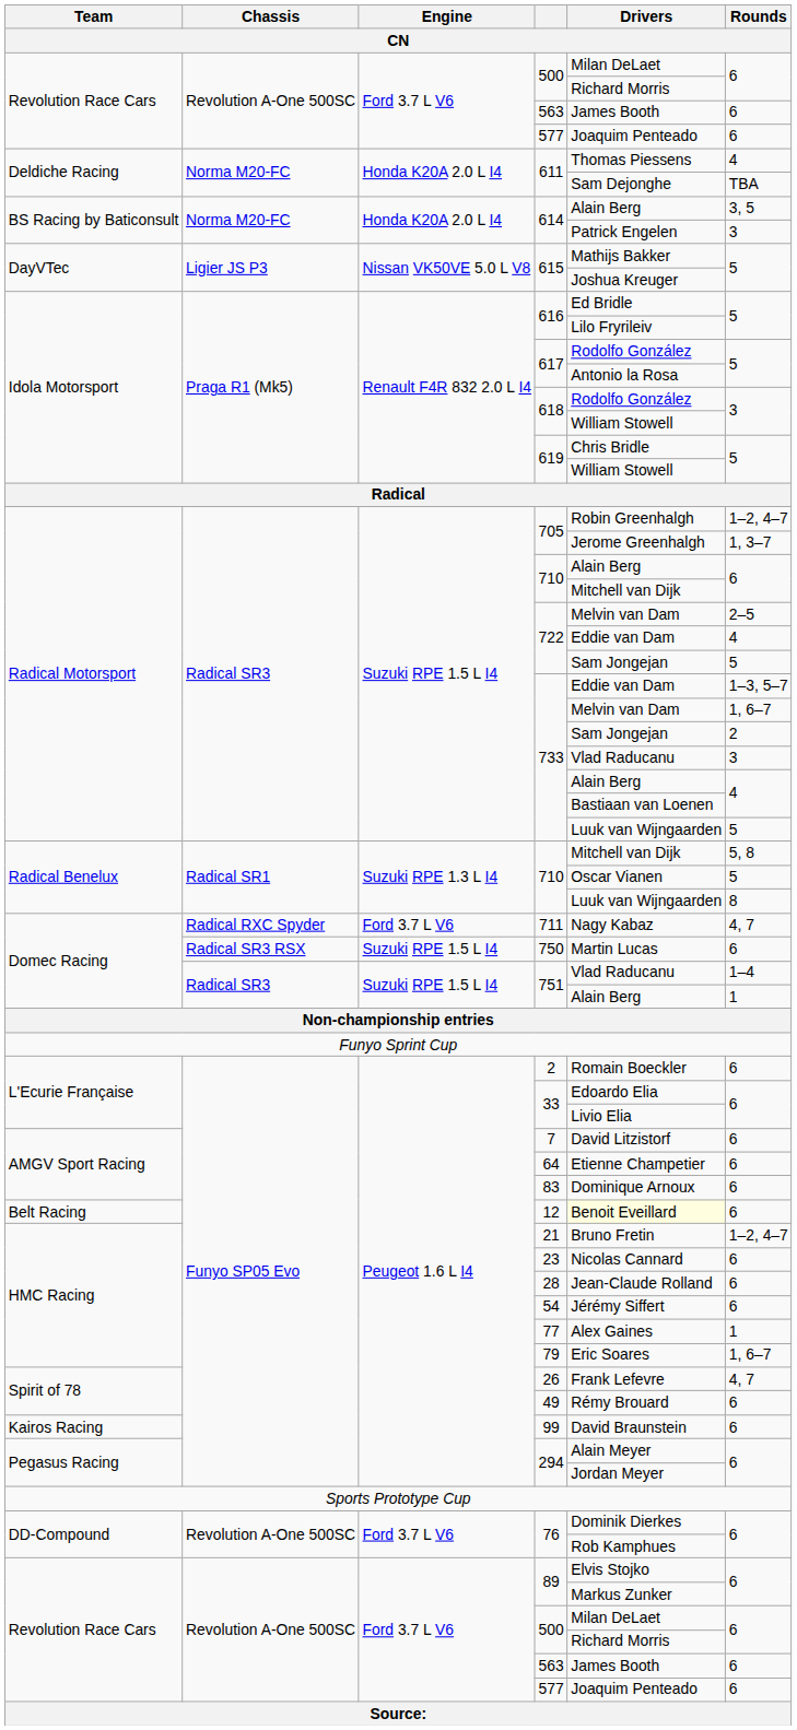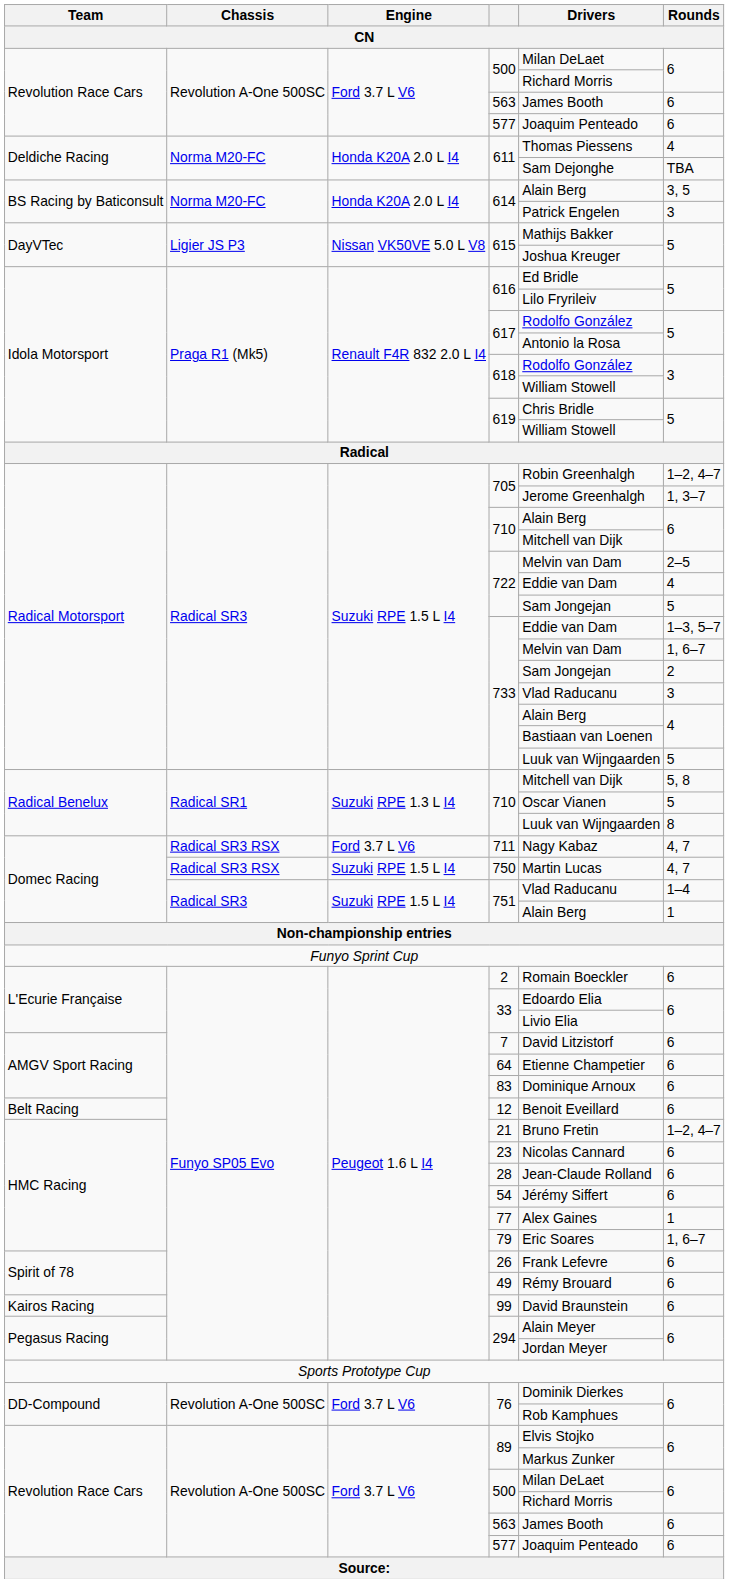 <table class="wikitable" style="font-size: 85%;">
 <tr>
 <th>Team</th>
 <th>Chassis</th>
 <th>Engine</th>
 <th></th>
 <th>Drivers</th>
 <th>Rounds</th>
 </tr>
 <tr>
 <th colspan=6>CN</th>
 </tr>
 <tr>
 <td rowspan=4> Revolution Race Cars</td>
 <td rowspan=4>Revolution A-One 500SC</td>
 <td rowspan=4><a href='#'>Ford</a> 3.7 L <a href='#'>V6</a></td>
 <td rowspan=2 align=center>500</td>
 <td> Milan DeLaet</td>
 <td rowspan=2>6</td>
 </tr>
 <tr>
 <td> Richard Morris</td>
 </tr>
 <tr>
 <td align=center>563</td>
 <td> James Booth</td>
 <td>6</td>
 </tr>
 <tr>
 <td align=center>577</td>
 <td> Joaquim Penteado</td>
 <td>6</td>
 </tr>
 <tr>
 <td rowspan=2> Deldiche Racing</td>
 <td rowspan=2><a href='#'>Norma M20-FC</a></td>
 <td rowspan=2><a href='#'>Honda K20A</a> 2.0 L <a href='#'>I4</a></td>
 <td rowspan=2 align=center>611</td>
 <td> Thomas Piessens</td>
 <td>4</td>
 </tr>
 <tr>
 <td> Sam Dejonghe</td>
 <td>TBA</td>
 </tr>
 <tr>
 <td rowspan=2> BS Racing by Baticonsult</td>
 <td rowspan=2><a href='#'>Norma M20-FC</a></td>
 <td rowspan=2><a href='#'>Honda K20A</a> 2.0 L <a href='#'>I4</a></td>
 <td rowspan=2 align=center>614</td>
 <td> Alain Berg</td>
 <td>3, 5</td>
 </tr>
 <tr>
 <td> Patrick Engelen</td>
 <td>3</td>
 </tr>
 <tr>
 <td rowspan=2> DayVTec</td>
 <td rowspan=2><a href='#'>Ligier JS P3</a></td>
 <td rowspan=2><a href='#'>Nissan</a> <a href='#'>VK50VE</a> 5.0 L <a href='#'>V8</a></td>
 <td rowspan=2 align=center>615</td>
 <td> Mathijs Bakker</td>
 <td rowspan=2>5</td>
 </tr>
 <tr>
 <td> Joshua Kreuger</td>
 </tr>
 <tr>
 <td rowspan=8> Idola Motorsport</td>
 <td rowspan=8><a href='#'>Praga R1</a> (Mk5)</td>
 <td rowspan=8><a href='#'>Renault F4R</a> 832 2.0 L <a href='#'>I4</a></td>
 <td rowspan=2 align=center>616</td>
 <td> Ed Bridle</td>
 <td rowspan=2>5</td>
 </tr>
 <tr>
 <td> Lilo Fryrileiv</td>
 </tr>
 <tr>
 <td rowspan=2 align=center>617</td>
 <td> <a href='#'>Rodolfo González</a></td>
 <td rowspan=2>5</td>
 </tr>
 <tr>
 <td> Antonio la Rosa</td>
 </tr>
 <tr>
 <td rowspan=2 align=center>618</td>
 <td> <a href='#'>Rodolfo González</a></td>
 <td rowspan=2>3</td>
 </tr>
 <tr>
 <td> William Stowell</td>
 </tr>
 <tr>
 <td rowspan=2 align=center>619</td>
 <td> Chris Bridle</td>
 <td rowspan=2>5</td>
 </tr>
 <tr>
 <td> William Stowell</td>
 </tr>
 <tr>
 <th colspan=6>Radical</th>
 </tr>
 <tr>
 <td rowspan=14> <a href='#'>Radical Motorsport</a></td>
 <td rowspan=14><a href='#'>Radical SR3</a></td>
 <td rowspan=14><a href='#'>Suzuki</a> <a href='#'>RPE</a> 1.5 L <a href='#'>I4</a></td>
 <td rowspan=2 align=center>705</td>
 <td> Robin Greenhalgh</td>
 <td>1–2, 4–7</td>
 </tr>
 <tr>
 <td> Jerome Greenhalgh</td>
 <td>1, 3–7</td>
 </tr>
 <tr>
 <td rowspan=2 align=center>710</td>
 <td> Alain Berg</td>
 <td rowspan=2>6</td>
 </tr>
 <tr>
 <td> Mitchell van Dijk</td>
 </tr>
 <tr>
 <td rowspan=3 align=center>722</td>
 <td> Melvin van Dam</td>
 <td>2–5</td>
 </tr>
 <tr>
 <td> Eddie van Dam</td>
 <td>4</td>
 </tr>
 <tr>
 <td> Sam Jongejan</td>
 <td>5</td>
 </tr>
 <tr>
 <td rowspan=7 align=center>733</td>
 <td> Eddie van Dam</td>
 <td>1–3, 5–7</td>
 </tr>
 <tr>
 <td> Melvin van Dam</td>
 <td>1, 6–7</td>
 </tr>
 <tr>
 <td> Sam Jongejan</td>
 <td>2</td>
 </tr>
 <tr>
 <td> Vlad Raducanu</td>
 <td>3</td>
 </tr>
 <tr>
 <td> Alain Berg</td>
 <td rowspan=2>4</td>
 </tr>
 <tr>
 <td> Bastiaan van Loenen</td>
 </tr>
 <tr>
 <td> Luuk van Wijngaarden</td>
 <td>5</td>
 </tr>
 <tr>
 <td rowspan=3> <a href='#'>Radical Benelux</a></td>
 <td rowspan=3><a href='#'>Radical SR1</a></td>
 <td rowspan=3><a href='#'>Suzuki</a> <a href='#'>RPE</a> 1.3 L <a href='#'>I4</a></td>
 <td rowspan=3 align=center>710</td>
 <td> Mitchell van Dijk</td>
 <td>5, 8</td>
 </tr>
 <tr>
 <td> Oscar Vianen</td>
 <td>5</td>
 </tr>
 <tr>
 <td> Luuk van Wijngaarden</td>
 <td>8</td>
 </tr>
 <tr>
 <td rowspan=4> Domec Racing</td>
-<td><a href='#'>Radical RXC Spyder</a></td>
+<td><a href='#'>Radical SR3 RSX</a></td>
 <td><a href='#'>Ford</a> 3.7 L <a href='#'>V6</a></td>
 <td align=center>711</td>
 <td> Nagy Kabaz</td>
 <td>4, 7</td>
 </tr>
 <tr>
 <td><a href='#'>Radical SR3 RSX</a></td>
 <td><a href='#'>Suzuki</a> <a href='#'>RPE</a> 1.5 L <a href='#'>I4</a></td>
 <td align=center>750</td>
 <td> Martin Lucas</td>
-<td>6</td>
+<td>4, 7</td>
 </tr>
 <tr>
 <td rowspan=2><a href='#'>Radical SR3</a></td>
 <td rowspan=2><a href='#'>Suzuki</a> <a href='#'>RPE</a> 1.5 L <a href='#'>I4</a></td>
 <td rowspan=2 align=center>751</td>
 <td> Vlad Raducanu</td>
 <td>1–4</td>
 </tr>
 <tr>
 <td> Alain Berg</td>
 <td>1</td>
 </tr>
 <tr>
 <th colspan=6>Non-championship entries</th>
 </tr>
 <tr>
 <td colspan=6 align=center><em>Funyo Sprint Cup</em></td>
 </tr>
 <tr>
 <td rowspan=3> L'Ecurie Française</td>
 <td rowspan=18><a href='#'>Funyo SP05 Evo</a></td>
 <td rowspan=18><a href='#'>Peugeot</a> 1.6 L <a href='#'>I4</a></td>
 <td align=center>2</td>
 <td> Romain Boeckler</td>
 <td>6</td>
 </tr>
 <tr>
 <td rowspan=2 align=center>33</td>
 <td> Edoardo Elia</td>
 <td rowspan=2>6</td>
 </tr>
 <tr>
 <td> Livio Elia</td>
 </tr>
 <tr>
 <td rowspan=3> AMGV Sport Racing</td>
 <td align=center>7</td>
 <td> David Litzistorf</td>
 <td>6</td>
 </tr>
 <tr>
 <td align=center>64</td>
 <td> Etienne Champetier</td>
 <td>6</td>
 </tr>
 <tr>
 <td align=center>83</td>
 <td> Dominique Arnoux</td>
 <td>6</td>
 </tr>
 <tr>
 <td> Belt Racing</td>
 <td align=center>12</td>
-<td style="background: lightyellow;"> Benoit Eveillard</td>
+<td> Benoit Eveillard</td>
 <td>6</td>
 </tr>
 <tr>
 <td rowspan=6> HMC Racing</td>
 <td align=center>21</td>
 <td> Bruno Fretin</td>
 <td>1–2, 4–7</td>
 </tr>
 <tr>
 <td align=center>23</td>
 <td> Nicolas Cannard</td>
 <td>6</td>
 </tr>
 <tr>
 <td align=center>28</td>
 <td> Jean-Claude Rolland</td>
 <td>6</td>
 </tr>
 <tr>
 <td align=center>54</td>
 <td> Jérémy Siffert</td>
 <td>6</td>
 </tr>
 <tr>
 <td align=center>77</td>
 <td> Alex Gaines</td>
 <td>1</td>
 </tr>
 <tr>
 <td align=center>79</td>
 <td> Eric Soares</td>
 <td>1, 6–7</td>
 </tr>
 <tr>
 <td rowspan=2> Spirit of 78</td>
 <td align=center>26</td>
 <td> Frank Lefevre</td>
-<td>4, 7</td>
+<td>6</td>
 </tr>
 <tr>
 <td align=center>49</td>
 <td> Rémy Brouard</td>
 <td>6</td>
 </tr>
 <tr>
 <td> Kairos Racing</td>
 <td align=center>99</td>
 <td> David Braunstein</td>
 <td>6</td>
 </tr>
 <tr>
 <td rowspan=2> Pegasus Racing</td>
 <td rowspan=2 align=center>294</td>
 <td> Alain Meyer</td>
 <td rowspan=2>6</td>
 </tr>
 <tr>
 <td> Jordan Meyer</td>
 </tr>
 <tr>
 <td colspan=6 align=center><em>Sports Prototype Cup</em></td>
 </tr>
 <tr>
 <td rowspan=2> DD-Compound</td>
 <td rowspan=2>Revolution A-One 500SC</td>
 <td rowspan=2><a href='#'>Ford</a> 3.7 L <a href='#'>V6</a></td>
 <td rowspan=2 align=center>76</td>
 <td> Dominik Dierkes</td>
 <td rowspan=2>6</td>
 </tr>
 <tr>
 <td> Rob Kamphues</td>
 </tr>
 <tr>
 <td rowspan=6> Revolution Race Cars</td>
 <td rowspan=6>Revolution A-One 500SC</td>
 <td rowspan=6><a href='#'>Ford</a> 3.7 L <a href='#'>V6</a></td>
 <td rowspan=2 align=center>89</td>
 <td> Elvis Stojko</td>
 <td rowspan=2>6</td>
 </tr>
 <tr>
 <td> Markus Zunker</td>
 </tr>
 <tr>
 <td rowspan=2 align=center>500</td>
 <td> Milan DeLaet</td>
 <td rowspan=2>6</td>
 </tr>
 <tr>
 <td> Richard Morris</td>
 </tr>
 <tr>
 <td align=center>563</td>
 <td> James Booth</td>
 <td>6</td>
 </tr>
 <tr>
 <td align=center>577</td>
 <td> Joaquim Penteado</td>
 <td>6</td>
 </tr>
 <tr>
 <th colspan=6>Source:</th>
 </tr>
 </table>
